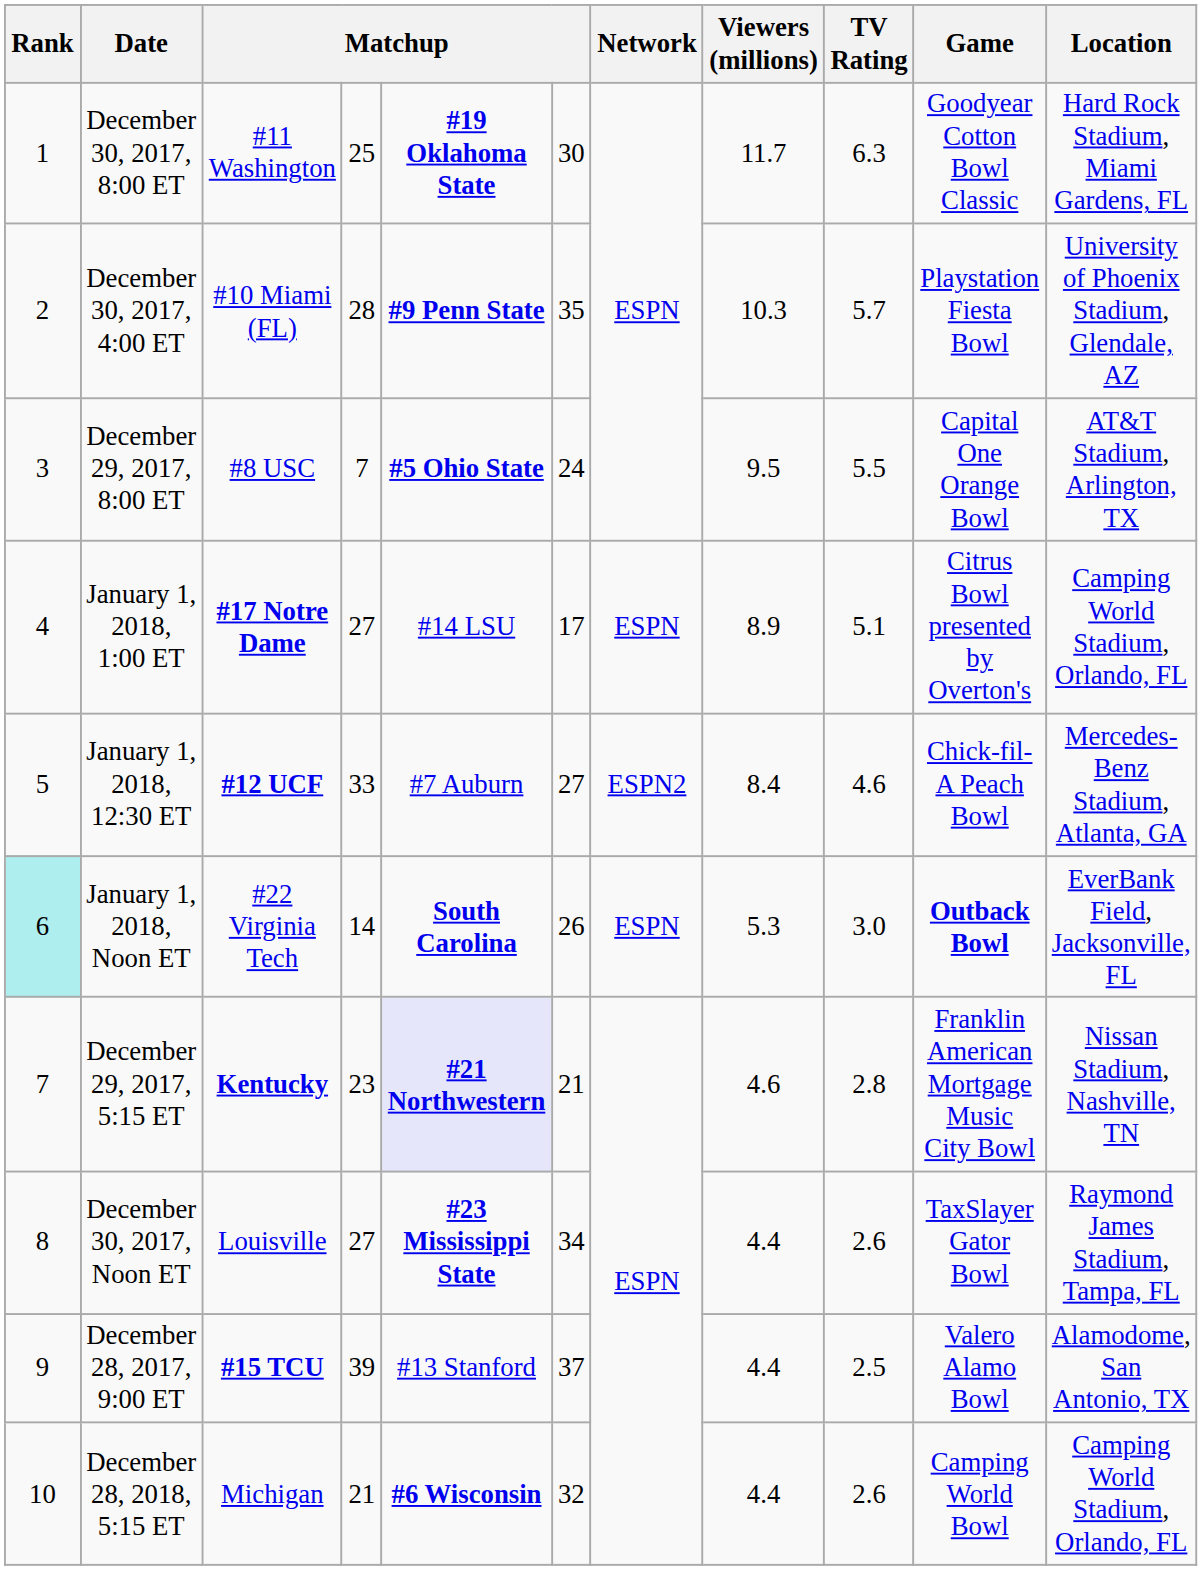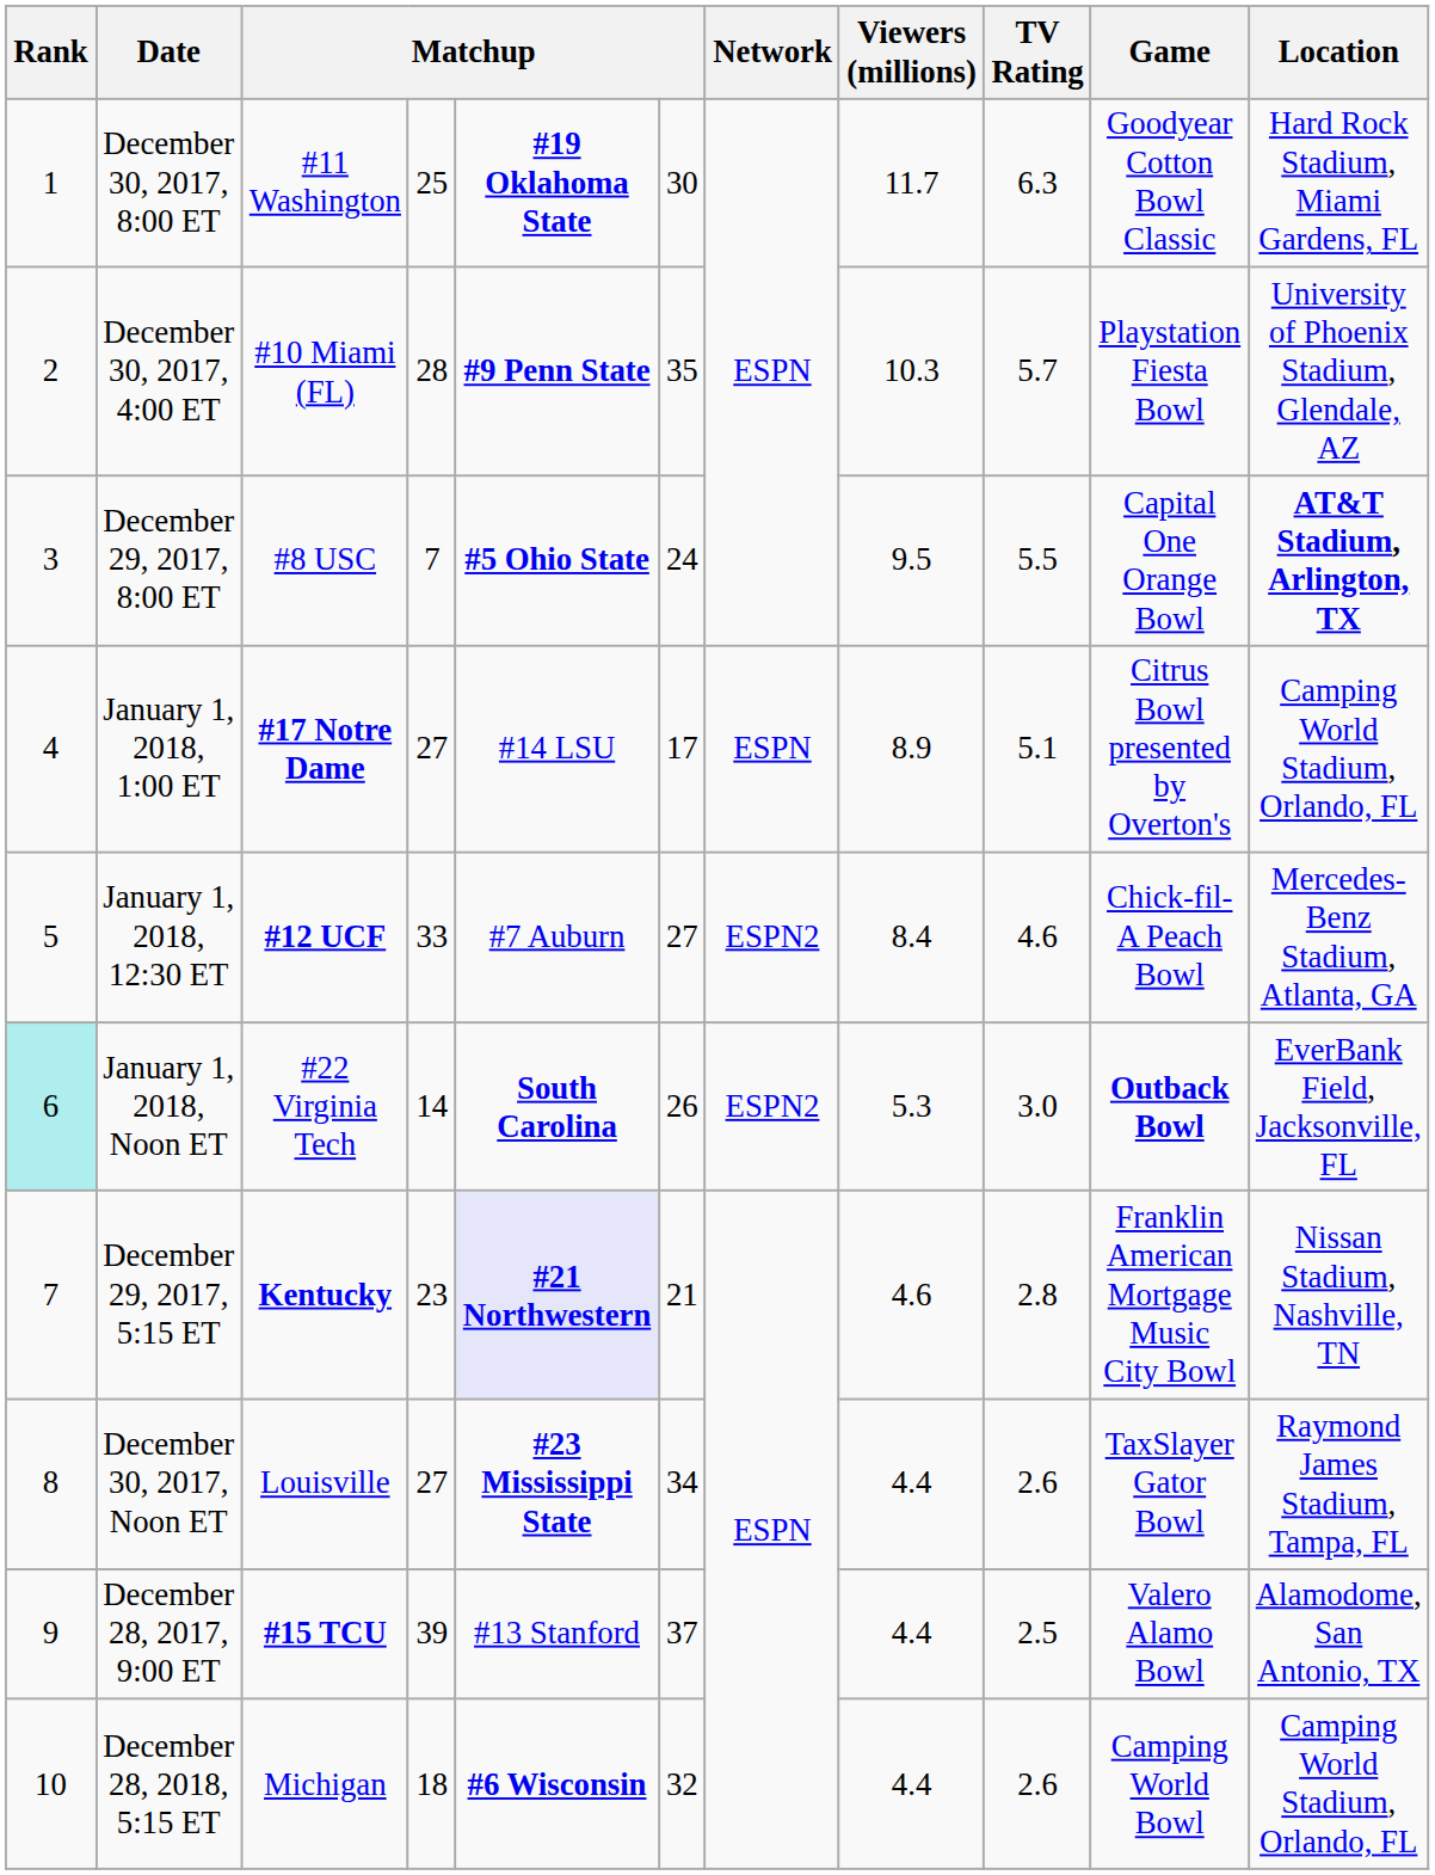 <table class="wikitable" style="font-size: 88%; text-align:center">
 <tr>
 <th>Rank</th>
 <th>Date</th>
 <th colspan=4>Matchup</th>
 <th>Network</th>
 <th>Viewers (millions)</th>
 <th>TV Rating</th>
 <th>Game</th>
 <th>Location</th>
 </tr>
 <tr>
 <td>1</td>
 <td>December 30, 2017, 8:00 ET</td>
 <td><a href='#'>#11 Washington</a></td>
 <td>25</td>
 <td><strong><a href='#'>#19 Oklahoma State</a></strong></td>
 <td>30</td>
 <td rowspan="3"><a href='#'>ESPN</a></td>
 <td>11.7</td>
 <td>6.3</td>
 <td><a href='#'>Goodyear Cotton Bowl Classic</a></td>
 <td><a href='#'>Hard Rock Stadium</a>, <a href='#'>Miami Gardens, FL</a></td>
 </tr>
 <tr>
 <td>2</td>
 <td>December 30, 2017, 4:00 ET</td>
 <td><a href='#'>#10 Miami (FL)</a></td>
 <td>28</td>
 <td><strong><a href='#'>#9 Penn State</a></strong></td>
 <td>35</td>
 <td>10.3</td>
 <td>5.7</td>
 <td><a href='#'>Playstation Fiesta Bowl</a></td>
 <td><a href='#'>University of Phoenix Stadium</a>, <a href='#'>Glendale, AZ</a></td>
 </tr>
 <tr>
 <td>3</td>
 <td>December 29, 2017, 8:00 ET</td>
 <td><a href='#'>#8 USC</a></td>
 <td>7</td>
 <td><strong><a href='#'>#5 Ohio State</a></strong></td>
 <td>24</td>
 <td>9.5</td>
 <td>5.5</td>
 <td><a href='#'>Capital One Orange Bowl</a></td>
-<td><a href='#'>AT&T Stadium</a>, <a href='#'>Arlington, TX</a></td>
+<td><strong><a href='#'>AT&T Stadium</a>, <a href='#'>Arlington, TX</a></strong></td>
 </tr>
 <tr>
 <td>4</td>
 <td>January 1, 2018, 1:00 ET</td>
 <td><strong><a href='#'>#17 Notre Dame</a></strong></td>
 <td>27</td>
 <td><a href='#'>#14 LSU</a></td>
 <td>17</td>
 <td><a href='#'>ESPN</a></td>
 <td>8.9</td>
 <td>5.1</td>
 <td><a href='#'>Citrus Bowl presented by Overton's</a></td>
 <td><a href='#'>Camping World Stadium</a>, <a href='#'>Orlando, FL</a></td>
 </tr>
 <tr>
 <td>5</td>
 <td>January 1, 2018, 12:30 ET</td>
 <td><strong><a href='#'>#12 UCF</a></strong></td>
 <td>33</td>
 <td><a href='#'>#7 Auburn</a></td>
 <td>27</td>
 <td><a href='#'>ESPN2</a></td>
 <td>8.4</td>
 <td>4.6</td>
 <td><a href='#'>Chick-fil-A Peach Bowl</a></td>
 <td><a href='#'>Mercedes-Benz Stadium</a>, <a href='#'>Atlanta, GA</a></td>
 </tr>
 <tr>
 <td style="background: paleturquoise;">6</td>
 <td>January 1, 2018, Noon ET</td>
 <td><a href='#'>#22 Virginia Tech</a></td>
 <td>14</td>
 <td><strong><a href='#'>South Carolina</a></strong></td>
 <td>26</td>
-<td><a href='#'>ESPN</a></td>
+<td><a href='#'>ESPN2</a></td>
 <td>5.3</td>
 <td>3.0</td>
 <td><strong><a href='#'>Outback Bowl</a></strong></td>
 <td><a href='#'>EverBank Field</a>, <a href='#'>Jacksonville, FL</a></td>
 </tr>
 <tr>
 <td>7</td>
 <td>December 29, 2017, 5:15 ET</td>
 <td><strong><a href='#'>Kentucky</a></strong></td>
 <td>23</td>
 <td style="background: lavender;"><strong><a href='#'>#21 Northwestern</a></strong></td>
 <td>21</td>
 <td rowspan="4"><a href='#'>ESPN</a></td>
 <td>4.6</td>
 <td>2.8</td>
 <td><a href='#'>Franklin American Mortgage Music City Bowl</a></td>
 <td><a href='#'>Nissan Stadium</a>, <a href='#'>Nashville, TN</a></td>
 </tr>
 <tr>
 <td>8</td>
 <td>December 30, 2017, Noon ET</td>
 <td><a href='#'>Louisville</a></td>
 <td>27</td>
 <td><strong><a href='#'>#23 Mississippi State</a></strong></td>
 <td>34</td>
 <td>4.4</td>
 <td>2.6</td>
 <td><a href='#'>TaxSlayer Gator Bowl</a></td>
 <td><a href='#'>Raymond James Stadium</a>, <a href='#'>Tampa, FL</a></td>
 </tr>
 <tr>
 <td>9</td>
 <td>December 28, 2017, 9:00 ET</td>
 <td><strong><a href='#'>#15 TCU</a></strong></td>
 <td>39</td>
 <td><a href='#'>#13 Stanford</a></td>
 <td>37</td>
 <td>4.4</td>
 <td>2.5</td>
 <td><a href='#'>Valero Alamo Bowl</a></td>
 <td><a href='#'>Alamodome</a>, <a href='#'>San Antonio, TX</a></td>
 </tr>
 <tr>
 <td>10</td>
 <td>December 28, 2018, 5:15 ET</td>
 <td><a href='#'>Michigan</a></td>
-<td>21</td>
+<td>18</td>
 <td><strong><a href='#'>#6 Wisconsin</a></strong></td>
 <td>32</td>
 <td>4.4</td>
 <td>2.6</td>
 <td><a href='#'>Camping World Bowl</a></td>
 <td><a href='#'>Camping World Stadium</a>, <a href='#'>Orlando, FL</a></td>
 </tr>
 </table>
